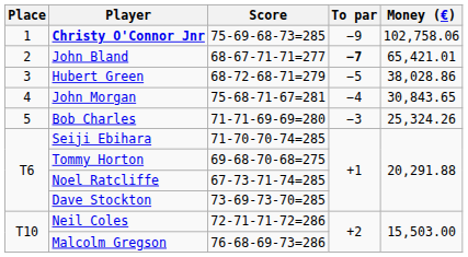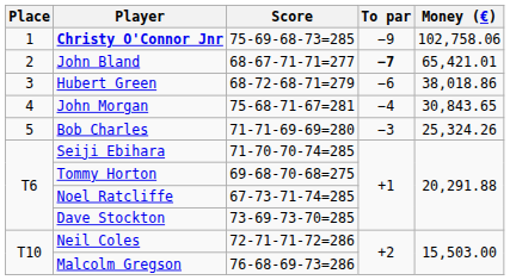 <table class="wikitable">
 <tr>
 <th>Place</th>
 <th>Player</th>
 <th>Score</th>
 <th>To par</th>
 <th>Money (<a href='#'>€</a>)</th>
 </tr>
 <tr>
 <td align="center">1</td>
 <td> <strong><a href='#'>Christy O'Connor Jnr</a></strong></td>
 <td>75-69-68-73=285</td>
 <td align="center">−9</td>
 <td align="center">102,758.06</td>
 </tr>
 <tr>
 <td align="center">2</td>
 <td> <a href='#'>John Bland</a></td>
 <td>68-67-71-71=277</td>
 <td align="center"><strong>−7</strong></td>
 <td align="center">65,421.01</td>
 </tr>
 <tr>
 <td align="center">3</td>
 <td> <a href='#'>Hubert Green</a></td>
 <td>68-72-68-71=279</td>
-<td align="center">−5</td>
-<td align="center">38,028.86</td>
+<td align="center">−6</td>
+<td align="center">38,018.86</td>
 </tr>
 <tr>
 <td align="center">4</td>
 <td> <a href='#'>John Morgan</a></td>
 <td>75-68-71-67=281</td>
 <td align="center">−4</td>
 <td align="center">30,843.65</td>
 </tr>
 <tr>
 <td align="center">5</td>
 <td> <a href='#'>Bob Charles</a></td>
 <td>71-71-69-69=280</td>
 <td align="center">−3</td>
 <td align="center">25,324.26</td>
 </tr>
 <tr>
 <td rowspan="4" align="center">T6</td>
 <td> <a href='#'>Seiji Ebihara</a></td>
 <td>71-70-70-74=285</td>
 <td rowspan="4" align="center">+1</td>
 <td rowspan="4" align="center">20,291.88</td>
 </tr>
 <tr>
 <td> <a href='#'>Tommy Horton</a></td>
 <td>69-68-70-68=275</td>
 </tr>
 <tr>
 <td> <a href='#'>Noel Ratcliffe</a></td>
 <td>67-73-71-74=285</td>
 </tr>
 <tr>
 <td> <a href='#'>Dave Stockton</a></td>
 <td>73-69-73-70=285</td>
 </tr>
 <tr>
 <td rowspan="2" align="center">T10</td>
 <td> <a href='#'>Neil Coles</a></td>
 <td>72-71-71-72=286</td>
 <td rowspan="2" align="center">+2</td>
 <td rowspan="2" align="center">15,503.00</td>
 </tr>
 <tr>
 <td> <a href='#'>Malcolm Gregson</a></td>
 <td>76-68-69-73=286</td>
 </tr>
 </table>
